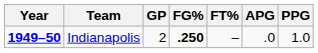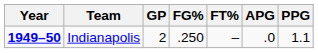 <table class="wikitable sortable" style="font-size:95%; text-align:right;">
 <tr>
 <th>Year</th>
 <th>Team</th>
 <th>GP</th>
 <th>FG%</th>
 <th>FT%</th>
 <th>APG</th>
 <th>PPG</th>
 </tr>
 <tr>
 <td style="text-align:left;"><strong><a href='#'>1949–50</a></strong></td>
 <td style="text-align:left;"><a href='#'>Indianapolis</a></td>
 <td>2</td>
-<td><strong>.250</strong></td>
+<td>.250</td>
 <td>–</td>
 <td>.0</td>
-<td>1.0</td>
+<td>1.1</td>
 </tr>
 </table>
